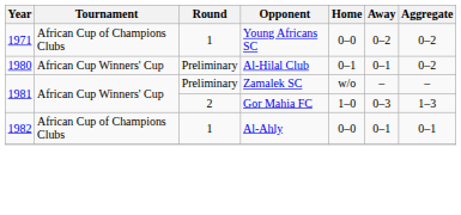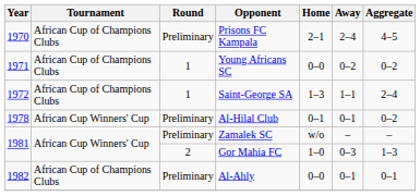 <table class="wikitable">
 <tr>
 <th>Year</th>
 <th>Tournament</th>
 <th>Round</th>
 <th>Opponent</th>
 <th>Home</th>
 <th>Away</th>
 <th>Aggregate</th>
 </tr>
 <tr>
+<td><a href='#'>1970</a></td>
+<td>African Cup of Champions Clubs</td>
+<td align=center>Preliminary</td>
+<td> <a href='#'>Prisons FC Kampala</a></td>
+<td align=center>2–1</td>
+<td align=center>2–4</td>
+<td align=center>4–5</td>
+</tr>
+<tr>
 <td><a href='#'>1971</a></td>
 <td>African Cup of Champions Clubs</td>
 <td align=center>1</td>
 <td> <a href='#'>Young Africans SC</a></td>
 <td align=center>0–0</td>
 <td align=center>0–2</td>
 <td align=center>0–2</td>
 </tr>
 <tr>
-<td><a href='#'>1980</a></td>
+<td><a href='#'>1972</a></td>
+<td>African Cup of Champions Clubs</td>
+<td align=center>1</td>
+<td> <a href='#'>Saint-George SA</a></td>
+<td align=center>1–3</td>
+<td align=center>1–1</td>
+<td align=center>2–4</td>
+</tr>
+<tr>
+<td><a href='#'>1978</a></td>
 <td>African Cup Winners' Cup</td>
 <td align=center>Preliminary</td>
 <td> <a href='#'>Al-Hilal Club</a></td>
 <td align=center>0–1</td>
 <td align=center>0–1</td>
 <td align=center>0–2</td>
 </tr>
 <tr>
 <td rowspan=2><a href='#'>1981</a></td>
 <td rowspan=2>African Cup Winners' Cup</td>
 <td align=center>Preliminary</td>
 <td> <a href='#'>Zamalek SC</a></td>
 <td align=center>w/o</td>
 <td align=center>–</td>
 <td align=center>–</td>
 </tr>
 <tr>
 <td align=center>2</td>
 <td> <a href='#'>Gor Mahia FC</a></td>
 <td align=center>1–0</td>
 <td align=center>0–3</td>
 <td align=center>1–3</td>
 </tr>
 <tr>
 <td><a href='#'>1982</a></td>
 <td>African Cup of Champions Clubs</td>
-<td align=center>1</td>
+<td align=center>Preliminary</td>
 <td> <a href='#'>Al-Ahly</a></td>
 <td align=center>0–0</td>
 <td align=center>0–1</td>
 <td align=center>0–1</td>
 </tr>
 <tr>
 </tr>
 </table>
